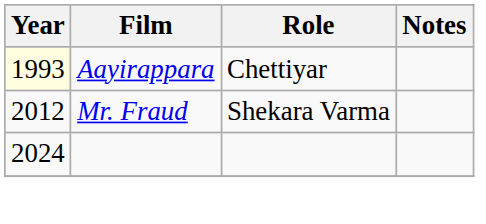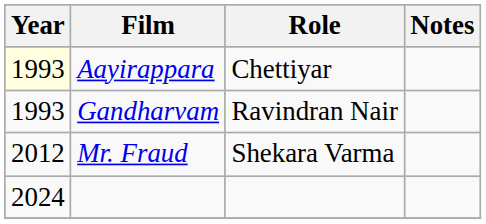 <table class="wikitable">
 <tr>
 <th>Year</th>
 <th>Film</th>
 <th>Role</th>
 <th>Notes</th>
 </tr>
 <tr>
 <td style="background: lightyellow;">1993</td>
 <td><em><a href='#'>Aayirappara</a></em></td>
 <td>Chettiyar</td>
+<td></td>
+</tr>
+<tr>
+<td>1993</td>
+<td><em><a href='#'>Gandharvam</a></em></td>
+<td>Ravindran Nair</td>
 <td></td>
 </tr>
 <tr>
 <td>2012</td>
 <td><em><a href='#'>Mr. Fraud</a></em></td>
 <td>Shekara Varma</td>
 <td></td>
 </tr>
 <tr>
 <td>2024</td>
 <td></td>
 <td></td>
 <td></td>
 </tr>
 <tr>
 </tr>
 </table>
